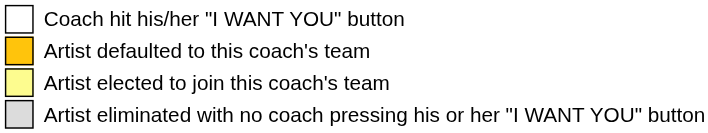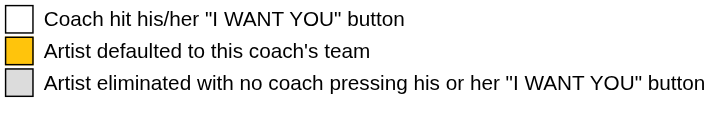 <table class="toccolours" style="font-size: 90%; white-space: nowrap;">
 <tr>
 <td style="background-color:white; border: 1px solid black;"> <strong></strong> </td>
 <td> Coach hit his/her "I WANT YOU" button</td>
 </tr>
 <tr>
 <td style="background-color:#FFC40C; border: 1px solid black">    </td>
 <td> Artist defaulted to this coach's team</td>
 </tr>
 <tr>
-<td style="background-color:#fdfc8f; border: 1px solid black;">    </td>
-<td style="padding-right: 8px"> Artist elected to join this coach's team</td>
-</tr>
-<tr>
 <td style="background-color:#DCDCDC; border: 1px solid black">    </td>
 <td> Artist eliminated with no coach pressing his or her "I WANT YOU" button</td>
 </tr>
 </table>
